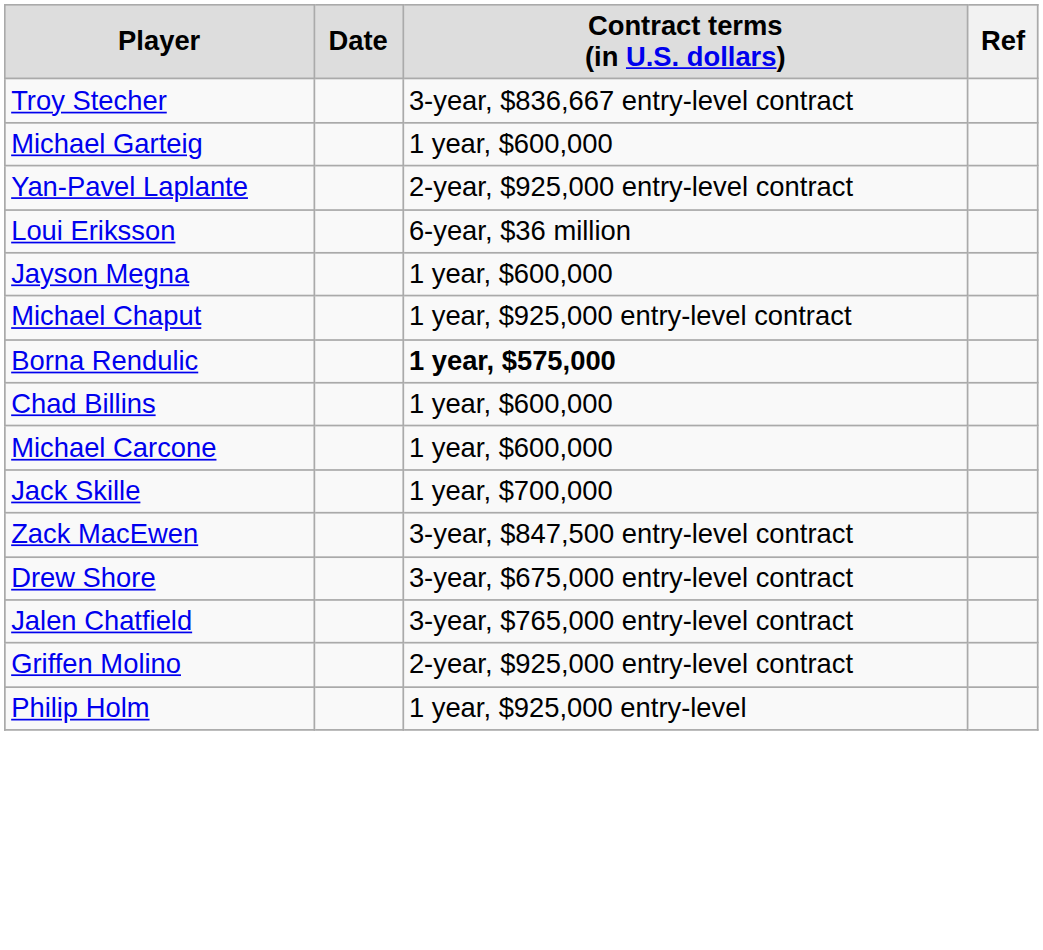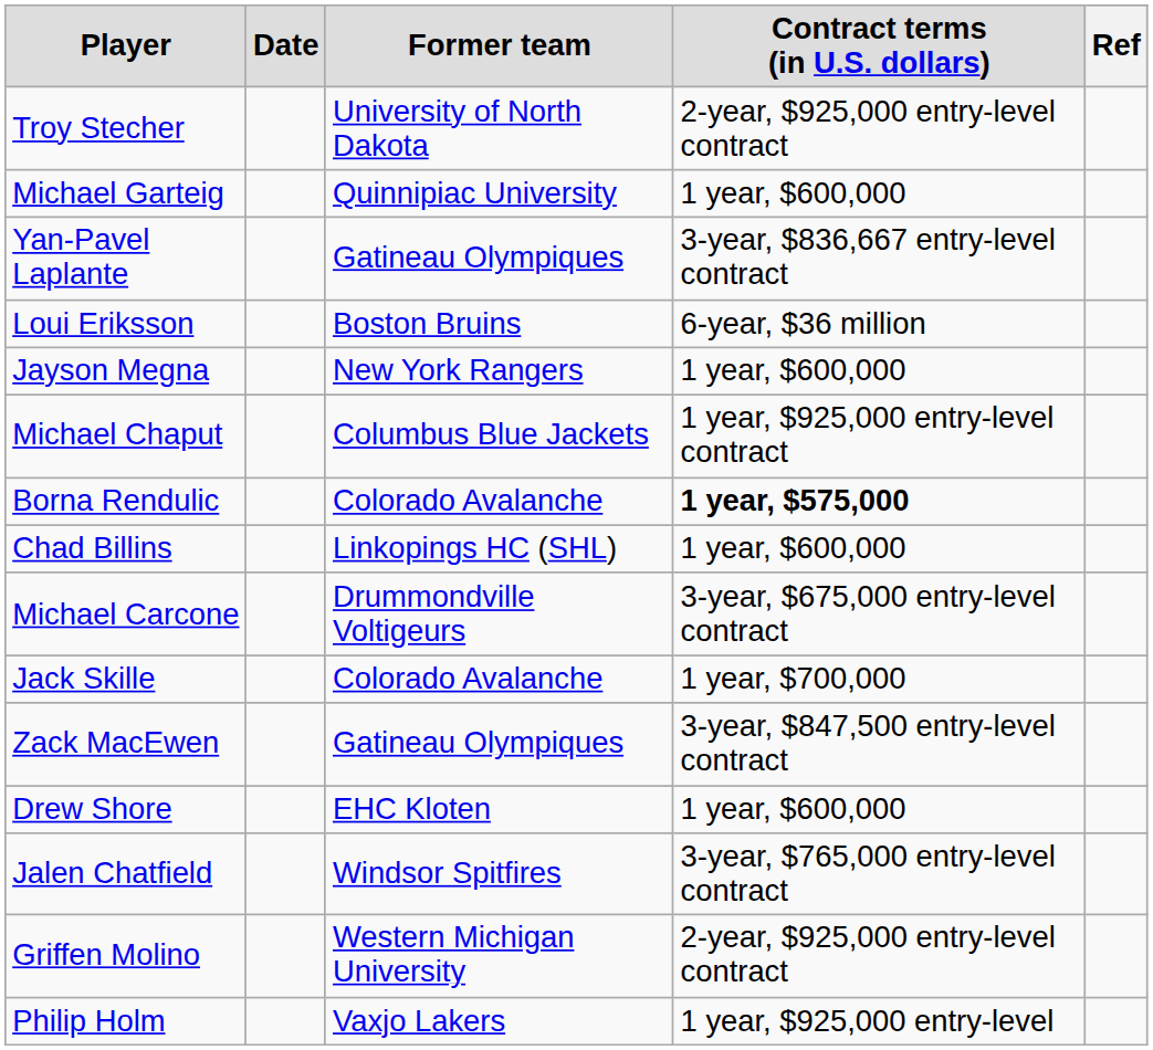 <table class="wikitable" style="width:97%;">
 <tr>
 <th style="background:#ddd;">Player</th>
 <th style="background:#ddd;">Date</th>
+<th style="background:#ddd;">Former team</th>
 <th style="background:#ddd;">Contract terms<br>(in <a href='#'>U.S. dollars</a>)</th>
 <th>Ref</th>
 </tr>
 <tr>
 <td><a href='#'>Troy Stecher</a></td>
 <td></td>
-<td>3-year, $836,667 entry-level contract</td>
+<td><a href='#'>University of North Dakota</a></td>
+<td>2-year, $925,000 entry-level contract</td>
 <td></td>
 </tr>
 <tr>
 <td><a href='#'>Michael Garteig</a></td>
 <td></td>
+<td><a href='#'>Quinnipiac University</a></td>
 <td>1 year, $600,000</td>
 <td></td>
 </tr>
 <tr>
 <td><a href='#'>Yan-Pavel Laplante</a></td>
 <td></td>
-<td>2-year, $925,000 entry-level contract</td>
+<td><a href='#'>Gatineau Olympiques</a></td>
+<td>3-year, $836,667 entry-level contract</td>
 <td></td>
 </tr>
 <tr>
 <td><a href='#'>Loui Eriksson</a></td>
 <td></td>
+<td><a href='#'>Boston Bruins</a></td>
 <td>6-year, $36 million</td>
 <td></td>
 </tr>
 <tr>
 <td><a href='#'>Jayson Megna</a></td>
 <td></td>
+<td><a href='#'>New York Rangers</a></td>
 <td>1 year, $600,000</td>
 <td></td>
 </tr>
 <tr>
 <td><a href='#'>Michael Chaput</a></td>
 <td></td>
+<td><a href='#'>Columbus Blue Jackets</a></td>
 <td>1 year, $925,000 entry-level contract</td>
 <td></td>
 </tr>
 <tr>
 <td><a href='#'>Borna Rendulic</a></td>
 <td></td>
+<td><a href='#'>Colorado Avalanche</a></td>
 <td><strong>1 year, $575,000</strong></td>
 <td></td>
 </tr>
 <tr>
 <td><a href='#'>Chad Billins</a></td>
 <td></td>
+<td><a href='#'>Linkopings HC</a> (<a href='#'>SHL</a>)</td>
 <td>1 year, $600,000</td>
 <td></td>
 </tr>
 <tr>
 <td><a href='#'>Michael Carcone</a></td>
 <td></td>
-<td>1 year, $600,000</td>
+<td><a href='#'>Drummondville Voltigeurs</a></td>
+<td>3-year, $675,000 entry-level contract</td>
 <td></td>
 </tr>
 <tr>
 <td><a href='#'>Jack Skille</a></td>
 <td></td>
+<td><a href='#'>Colorado Avalanche</a></td>
 <td>1 year, $700,000</td>
 <td></td>
 </tr>
 <tr>
 <td><a href='#'>Zack MacEwen</a></td>
 <td></td>
+<td><a href='#'>Gatineau Olympiques</a></td>
 <td>3-year, $847,500 entry-level contract</td>
 <td></td>
 </tr>
 <tr>
 <td><a href='#'>Drew Shore</a></td>
 <td></td>
-<td>3-year, $675,000 entry-level contract</td>
+<td><a href='#'>EHC Kloten</a></td>
+<td>1 year, $600,000</td>
 <td></td>
 </tr>
 <tr>
 <td><a href='#'>Jalen Chatfield</a></td>
 <td></td>
+<td><a href='#'>Windsor Spitfires</a></td>
 <td>3-year, $765,000 entry-level contract</td>
 <td></td>
 </tr>
 <tr>
 <td><a href='#'>Griffen Molino</a></td>
 <td></td>
+<td><a href='#'>Western Michigan University</a></td>
 <td>2-year, $925,000 entry-level contract</td>
 <td></td>
 </tr>
 <tr>
 <td><a href='#'>Philip Holm</a></td>
 <td></td>
+<td><a href='#'>Vaxjo Lakers</a></td>
 <td>1 year, $925,000 entry-level</td>
 <td></td>
 </tr>
 </table>
